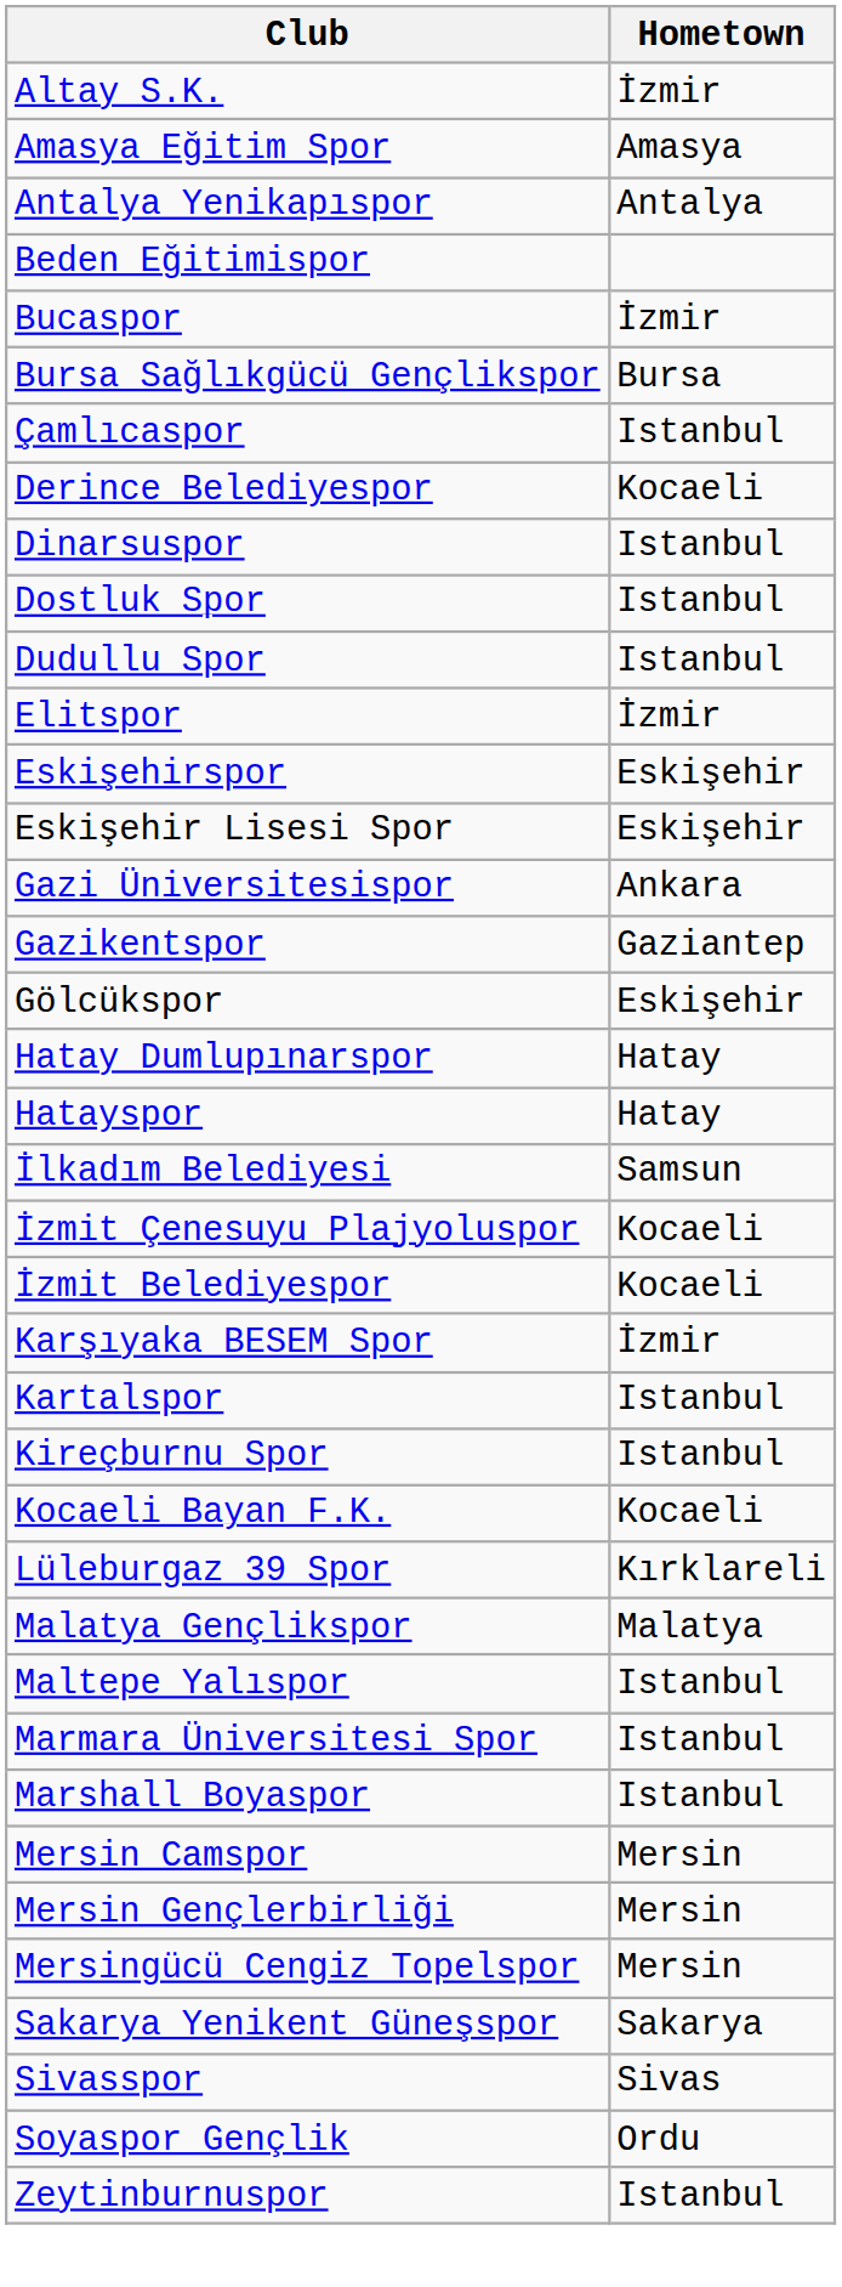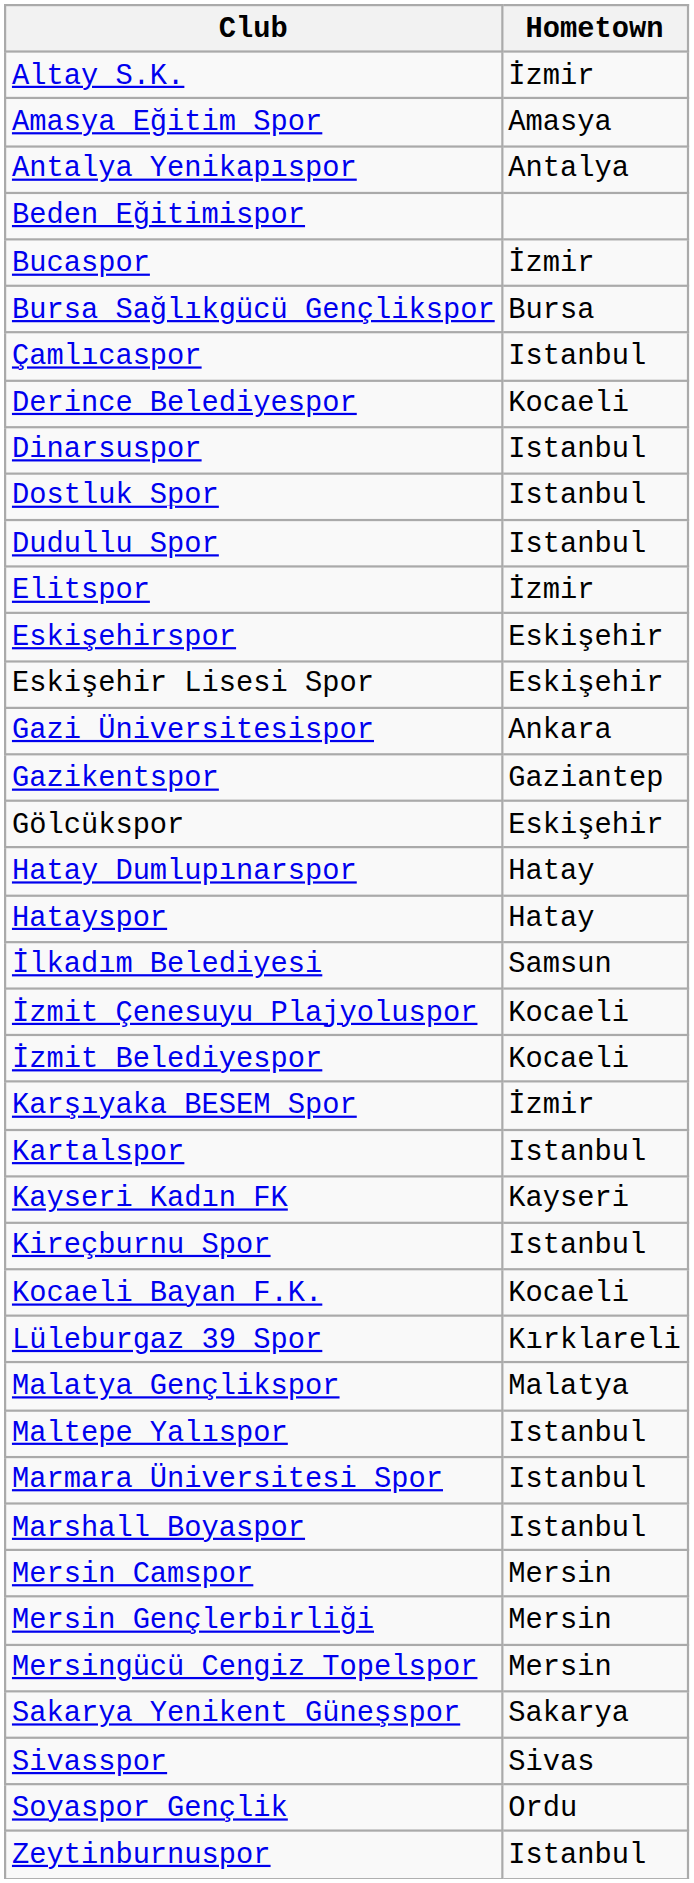 <table class="wikitable sortable">
 <tr>
 <th>Club</th>
 <th>Hometown</th>
 </tr>
 <tr>
 <td><a href='#'>Altay S.K.</a></td>
 <td>İzmir</td>
 </tr>
 <tr>
 <td><a href='#'>Amasya Eğitim Spor</a></td>
 <td>Amasya</td>
 </tr>
 <tr>
 <td><a href='#'>Antalya Yenikapıspor</a></td>
 <td>Antalya</td>
 </tr>
 <tr>
 <td><a href='#'>Beden Eğitimispor</a></td>
 <td></td>
 </tr>
 <tr>
 <td><a href='#'>Bucaspor</a></td>
 <td>İzmir</td>
 </tr>
 <tr>
 <td><a href='#'>Bursa Sağlıkgücü Gençlikspor</a></td>
 <td>Bursa</td>
 </tr>
 <tr>
 <td><a href='#'>Çamlıcaspor</a></td>
 <td>Istanbul</td>
 </tr>
 <tr>
 <td><a href='#'>Derince Belediyespor</a></td>
 <td>Kocaeli</td>
 </tr>
 <tr>
 <td><a href='#'>Dinarsuspor</a></td>
 <td>Istanbul</td>
 </tr>
 <tr>
 <td><a href='#'>Dostluk Spor</a></td>
 <td>Istanbul</td>
 </tr>
 <tr>
 <td><a href='#'>Dudullu Spor</a></td>
 <td>Istanbul</td>
 </tr>
 <tr>
 <td><a href='#'>Elitspor</a></td>
 <td>İzmir</td>
 </tr>
 <tr>
 <td><a href='#'>Eskişehirspor</a></td>
 <td>Eskişehir</td>
 </tr>
 <tr>
 <td>Eskişehir Lisesi Spor</td>
 <td>Eskişehir</td>
 </tr>
 <tr>
 <td><a href='#'>Gazi Üniversitesispor</a></td>
 <td>Ankara</td>
 </tr>
 <tr>
 <td><a href='#'>Gazikentspor</a></td>
 <td>Gaziantep</td>
 </tr>
 <tr>
 <td>Gölcükspor</td>
 <td>Eskişehir</td>
 </tr>
 <tr>
 <td><a href='#'>Hatay Dumlupınarspor</a></td>
 <td>Hatay</td>
 </tr>
 <tr>
 <td><a href='#'>Hatayspor</a></td>
 <td>Hatay</td>
 </tr>
 <tr>
 <td><a href='#'>İlkadım Belediyesi</a></td>
 <td>Samsun</td>
 </tr>
 <tr>
 <td><a href='#'>İzmit Çenesuyu Plajyoluspor</a></td>
 <td>Kocaeli</td>
 </tr>
 <tr>
 <td><a href='#'>İzmit Belediyespor</a></td>
 <td>Kocaeli</td>
 </tr>
 <tr>
 <td><a href='#'>Karşıyaka BESEM Spor</a></td>
 <td>İzmir</td>
 </tr>
 <tr>
 <td><a href='#'>Kartalspor</a></td>
 <td>Istanbul</td>
 </tr>
 <tr>
+<td><a href='#'>Kayseri Kadın FK</a></td>
+<td>Kayseri</td>
+</tr>
+<tr>
 <td><a href='#'>Kireçburnu Spor</a></td>
 <td>Istanbul</td>
 </tr>
 <tr>
 <td><a href='#'>Kocaeli Bayan F.K.</a></td>
 <td>Kocaeli</td>
 </tr>
 <tr>
 <td><a href='#'>Lüleburgaz 39 Spor</a></td>
 <td>Kırklareli</td>
 </tr>
 <tr>
 <td><a href='#'>Malatya Gençlikspor</a></td>
 <td>Malatya</td>
 </tr>
 <tr>
 <td><a href='#'>Maltepe Yalıspor</a></td>
 <td>Istanbul</td>
 </tr>
 <tr>
 <td><a href='#'>Marmara Üniversitesi Spor</a></td>
 <td>Istanbul</td>
 </tr>
 <tr>
 <td><a href='#'>Marshall Boyaspor</a></td>
 <td>Istanbul</td>
 </tr>
 <tr>
 <td><a href='#'>Mersin Camspor</a></td>
 <td>Mersin</td>
 </tr>
 <tr>
 <td><a href='#'>Mersin Gençlerbirliği</a></td>
 <td>Mersin</td>
 </tr>
 <tr>
 <td><a href='#'>Mersingücü Cengiz Topelspor</a></td>
 <td>Mersin</td>
 </tr>
 <tr>
 <td><a href='#'>Sakarya Yenikent Güneşspor</a></td>
 <td>Sakarya</td>
 </tr>
 <tr>
 <td><a href='#'>Sivasspor</a></td>
 <td>Sivas</td>
 </tr>
 <tr>
 <td><a href='#'>Soyaspor Gençlik</a></td>
 <td>Ordu</td>
 </tr>
 <tr>
 <td><a href='#'>Zeytinburnuspor</a></td>
 <td>Istanbul</td>
 </tr>
 </table>
